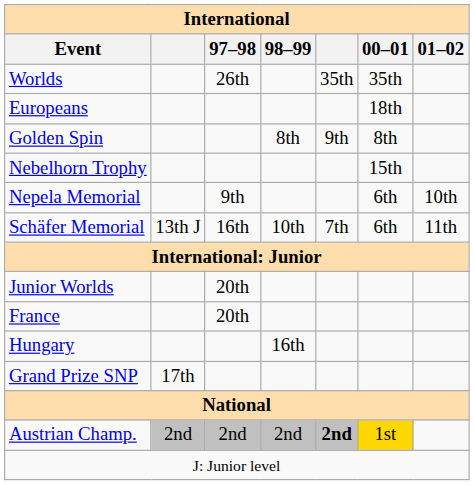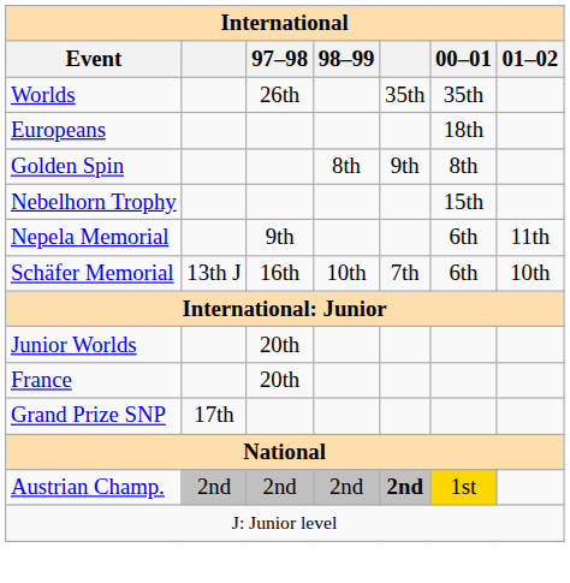 <table class="wikitable" style="text-align:center">
 <tr>
 <th style="background-color: #ffdead; " colspan=7 align=center>International</th>
 </tr>
 <tr>
 <th>Event</th>
 <th></th>
 <th>97–98</th>
 <th>98–99</th>
 <th></th>
 <th>00–01</th>
 <th>01–02</th>
 </tr>
 <tr>
 <td align=left><a href='#'>Worlds</a></td>
 <td></td>
 <td>26th</td>
 <td></td>
 <td>35th</td>
 <td>35th</td>
 <td></td>
 </tr>
 <tr>
 <td align=left><a href='#'>Europeans</a></td>
 <td></td>
 <td></td>
 <td></td>
 <td></td>
 <td>18th</td>
 <td></td>
 </tr>
 <tr>
 <td align=left><a href='#'>Golden Spin</a></td>
 <td></td>
 <td></td>
 <td>8th</td>
 <td>9th</td>
 <td>8th</td>
 <td></td>
 </tr>
 <tr>
 <td align=left><a href='#'>Nebelhorn Trophy</a></td>
 <td></td>
 <td></td>
 <td></td>
 <td></td>
 <td>15th</td>
 <td></td>
 </tr>
 <tr>
 <td align=left><a href='#'>Nepela Memorial</a></td>
 <td></td>
 <td>9th</td>
 <td></td>
 <td></td>
 <td>6th</td>
-<td>10th</td>
+<td>11th</td>
 </tr>
 <tr>
 <td align=left><a href='#'>Schäfer Memorial</a></td>
 <td>13th J</td>
 <td>16th</td>
 <td>10th</td>
 <td>7th</td>
 <td>6th</td>
-<td>11th</td>
+<td>10th</td>
 </tr>
 <tr>
 <th style="background-color: #ffdead; " colspan=7 align=center>International: Junior</th>
 </tr>
 <tr>
 <td align=left><a href='#'>Junior Worlds</a></td>
 <td></td>
 <td>20th</td>
 <td></td>
 <td></td>
 <td></td>
 <td></td>
 </tr>
 <tr>
 <td align=left> <a href='#'>France</a></td>
 <td></td>
 <td>20th</td>
 <td></td>
-<td></td>
-<td></td>
-<td></td>
-</tr>
-<tr>
-<td align=left> <a href='#'>Hungary</a></td>
-<td></td>
-<td></td>
-<td>16th</td>
 <td></td>
 <td></td>
 <td></td>
 </tr>
 <tr>
 <td align=left><a href='#'>Grand Prize SNP</a></td>
 <td>17th</td>
 <td></td>
 <td></td>
 <td></td>
 <td></td>
 <td></td>
 </tr>
 <tr>
 <th style="background-color: #ffdead; " colspan=7 align=center>National</th>
 </tr>
 <tr>
 <td align=left><a href='#'>Austrian Champ.</a></td>
 <td bgcolor=silver>2nd</td>
 <td bgcolor=silver>2nd</td>
 <td bgcolor=silver>2nd</td>
 <td bgcolor=silver><strong>2nd</strong></td>
 <td bgcolor=gold>1st</td>
 <td></td>
 </tr>
 <tr>
 <td colspan=7 align=center><small> J: Junior level </small></td>
 </tr>
 </table>
